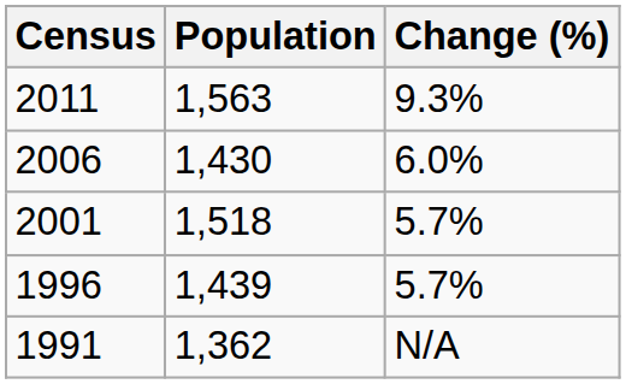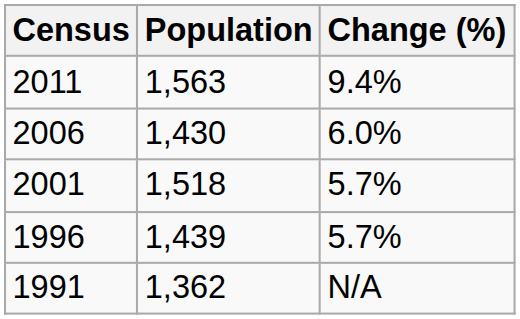 <table class="wikitable">
 <tr>
 <th>Census</th>
 <th>Population</th>
 <th>Change (%)</th>
 </tr>
 <tr>
 <td>2011</td>
 <td>1,563</td>
-<td> 9.3%</td>
+<td> 9.4%</td>
 </tr>
 <tr>
 <td>2006</td>
 <td>1,430</td>
 <td> 6.0%</td>
 </tr>
 <tr>
 <td>2001</td>
 <td>1,518</td>
 <td> 5.7%</td>
 </tr>
 <tr>
 <td>1996</td>
 <td>1,439</td>
 <td> 5.7%</td>
 </tr>
 <tr>
 <td>1991</td>
 <td>1,362</td>
 <td>N/A</td>
 </tr>
 </table>
